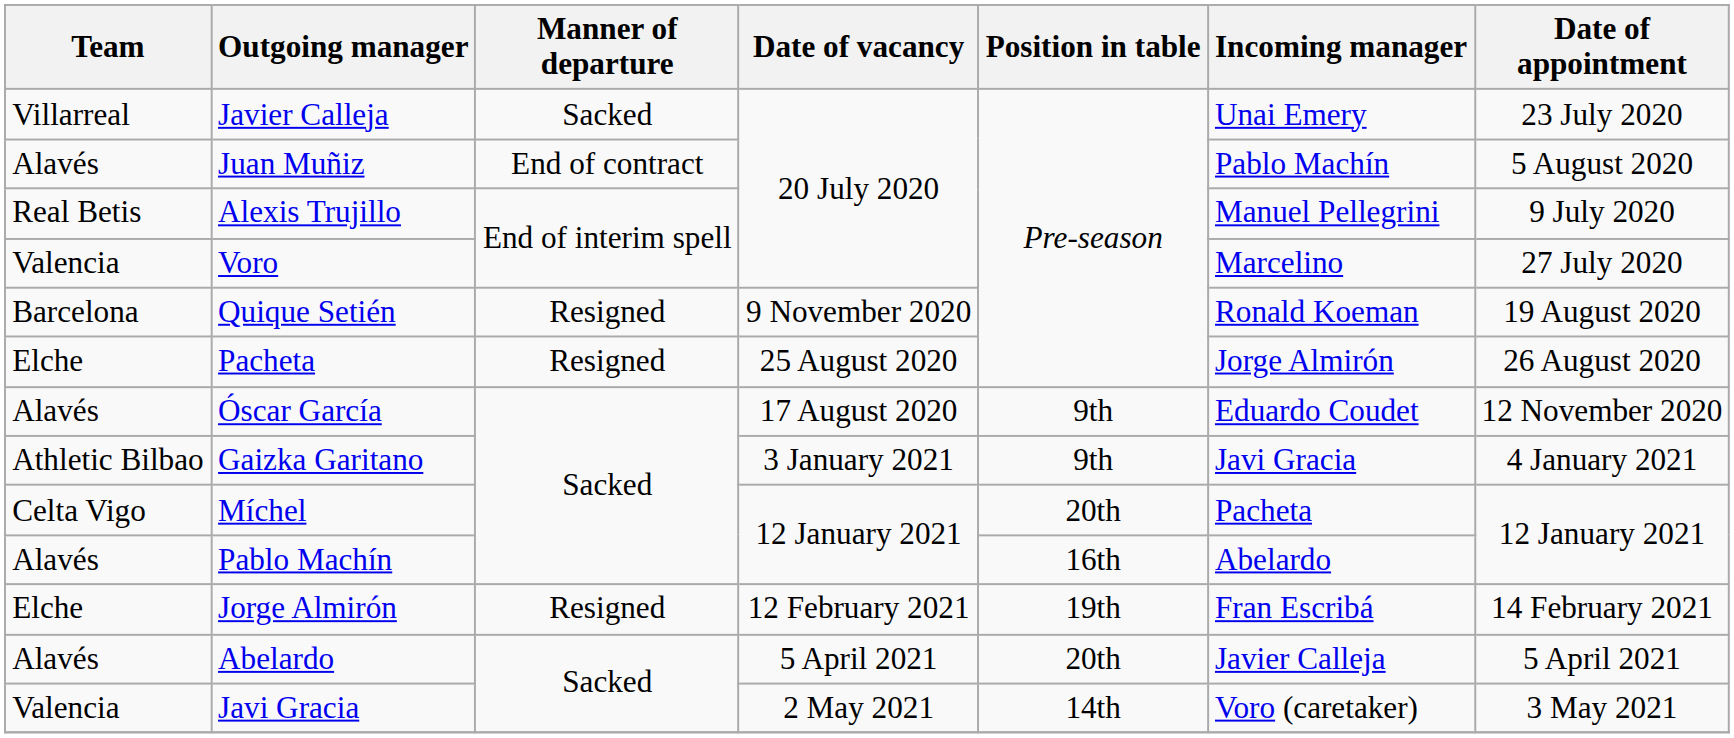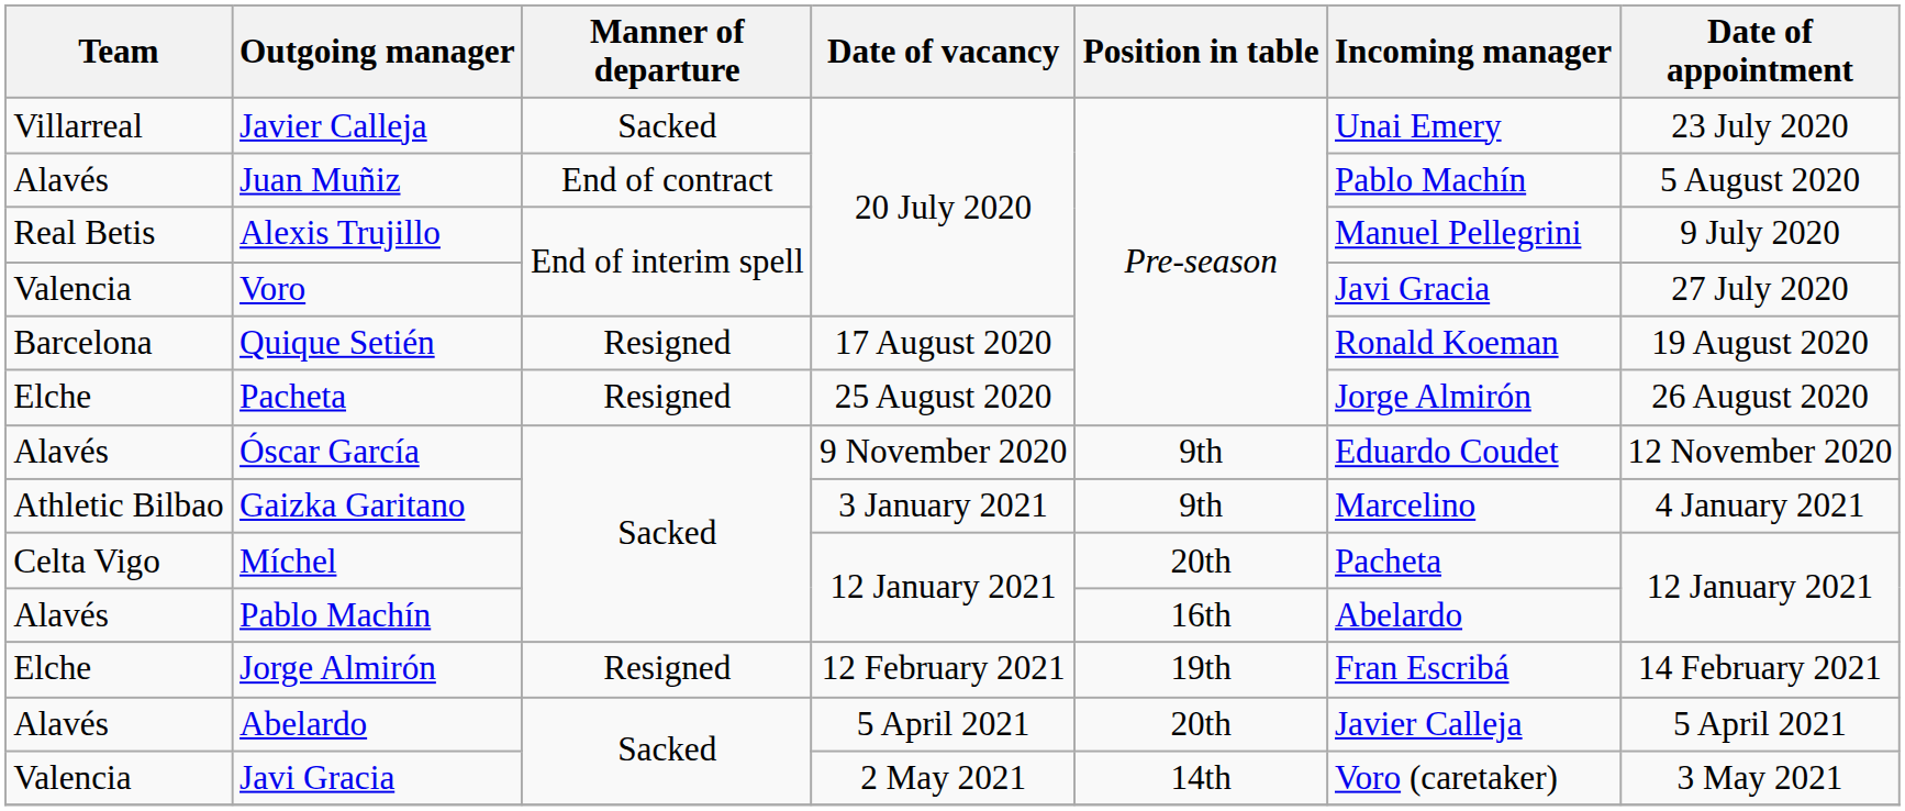 <table class="wikitable sortable">
 <tr>
 <th>Team</th>
 <th>Outgoing manager</th>
 <th>Manner of<br>departure</th>
 <th>Date of vacancy</th>
 <th>Position in table</th>
 <th>Incoming manager</th>
 <th>Date of<br>appointment</th>
 </tr>
 <tr>
 <td>Villarreal</td>
 <td> <a href='#'>Javier Calleja</a></td>
 <td align=center>Sacked</td>
 <td rowspan=4 align=center>20 July 2020</td>
 <td rowspan=6 align=center><em>Pre-season</em></td>
 <td> <a href='#'>Unai Emery</a></td>
 <td align=center>23 July 2020</td>
 </tr>
 <tr>
 <td>Alavés</td>
 <td> <a href='#'>Juan Muñiz</a></td>
 <td align=center>End of contract</td>
 <td> <a href='#'>Pablo Machín</a></td>
 <td align=center>5 August 2020</td>
 </tr>
 <tr>
 <td>Real Betis</td>
 <td> <a href='#'>Alexis Trujillo</a></td>
 <td rowspan=2 align=center>End of interim spell</td>
 <td> <a href='#'>Manuel Pellegrini</a></td>
 <td align=center>9 July 2020</td>
 </tr>
 <tr>
 <td>Valencia</td>
 <td> <a href='#'>Voro</a></td>
-<td> <a href='#'>Marcelino</a></td>
+<td> <a href='#'>Javi Gracia</a></td>
 <td align=center>27 July 2020</td>
 </tr>
 <tr>
 <td>Barcelona</td>
 <td> <a href='#'>Quique Setién</a></td>
 <td align=center>Resigned</td>
-<td align=center>9 November 2020</td>
+<td align=center>17 August 2020</td>
 <td> <a href='#'>Ronald Koeman</a></td>
 <td align=center>19 August 2020</td>
 </tr>
 <tr>
 <td>Elche</td>
 <td> <a href='#'>Pacheta</a></td>
 <td align=center>Resigned</td>
 <td align=center>25 August 2020</td>
 <td> <a href='#'>Jorge Almirón</a></td>
 <td align=center>26 August 2020</td>
 </tr>
 <tr>
 <td>Alavés</td>
 <td> <a href='#'>Óscar García</a></td>
 <td rowspan=4 align=center>Sacked</td>
-<td align=center>17 August 2020</td>
+<td align=center>9 November 2020</td>
 <td align=center>9th</td>
 <td> <a href='#'>Eduardo Coudet</a></td>
 <td align=center>12 November 2020</td>
 </tr>
 <tr>
 <td>Athletic Bilbao</td>
 <td> <a href='#'>Gaizka Garitano</a></td>
 <td align=center>3 January 2021</td>
 <td align=center>9th</td>
-<td> <a href='#'>Javi Gracia</a></td>
+<td> <a href='#'>Marcelino</a></td>
 <td align=center>4 January 2021</td>
 </tr>
 <tr>
 <td>Celta Vigo</td>
 <td> <a href='#'>Míchel</a></td>
 <td rowspan=2 align=center>12 January 2021</td>
 <td align=center>20th</td>
 <td> <a href='#'>Pacheta</a></td>
 <td rowspan=2 align=center>12 January 2021</td>
 </tr>
 <tr>
 <td>Alavés</td>
 <td> <a href='#'>Pablo Machín</a></td>
 <td align=center>16th</td>
 <td> <a href='#'>Abelardo</a></td>
 </tr>
 <tr>
 <td>Elche</td>
 <td> <a href='#'>Jorge Almirón</a></td>
 <td align=center>Resigned</td>
 <td align=center>12 February 2021</td>
 <td align=center>19th</td>
 <td> <a href='#'>Fran Escribá</a></td>
 <td align=center>14 February 2021</td>
 </tr>
 <tr>
 <td>Alavés</td>
 <td> <a href='#'>Abelardo</a></td>
 <td rowspan=2 align=center>Sacked</td>
 <td align=center>5 April 2021</td>
 <td align=center>20th</td>
 <td> <a href='#'>Javier Calleja</a></td>
 <td align=center>5 April 2021</td>
 </tr>
 <tr>
 <td>Valencia</td>
 <td> <a href='#'>Javi Gracia</a></td>
 <td align=center>2 May 2021</td>
 <td align=center>14th</td>
 <td> <a href='#'>Voro</a> (caretaker)</td>
 <td align=center>3 May 2021</td>
 </tr>
 <tr>
 </tr>
 </table>
